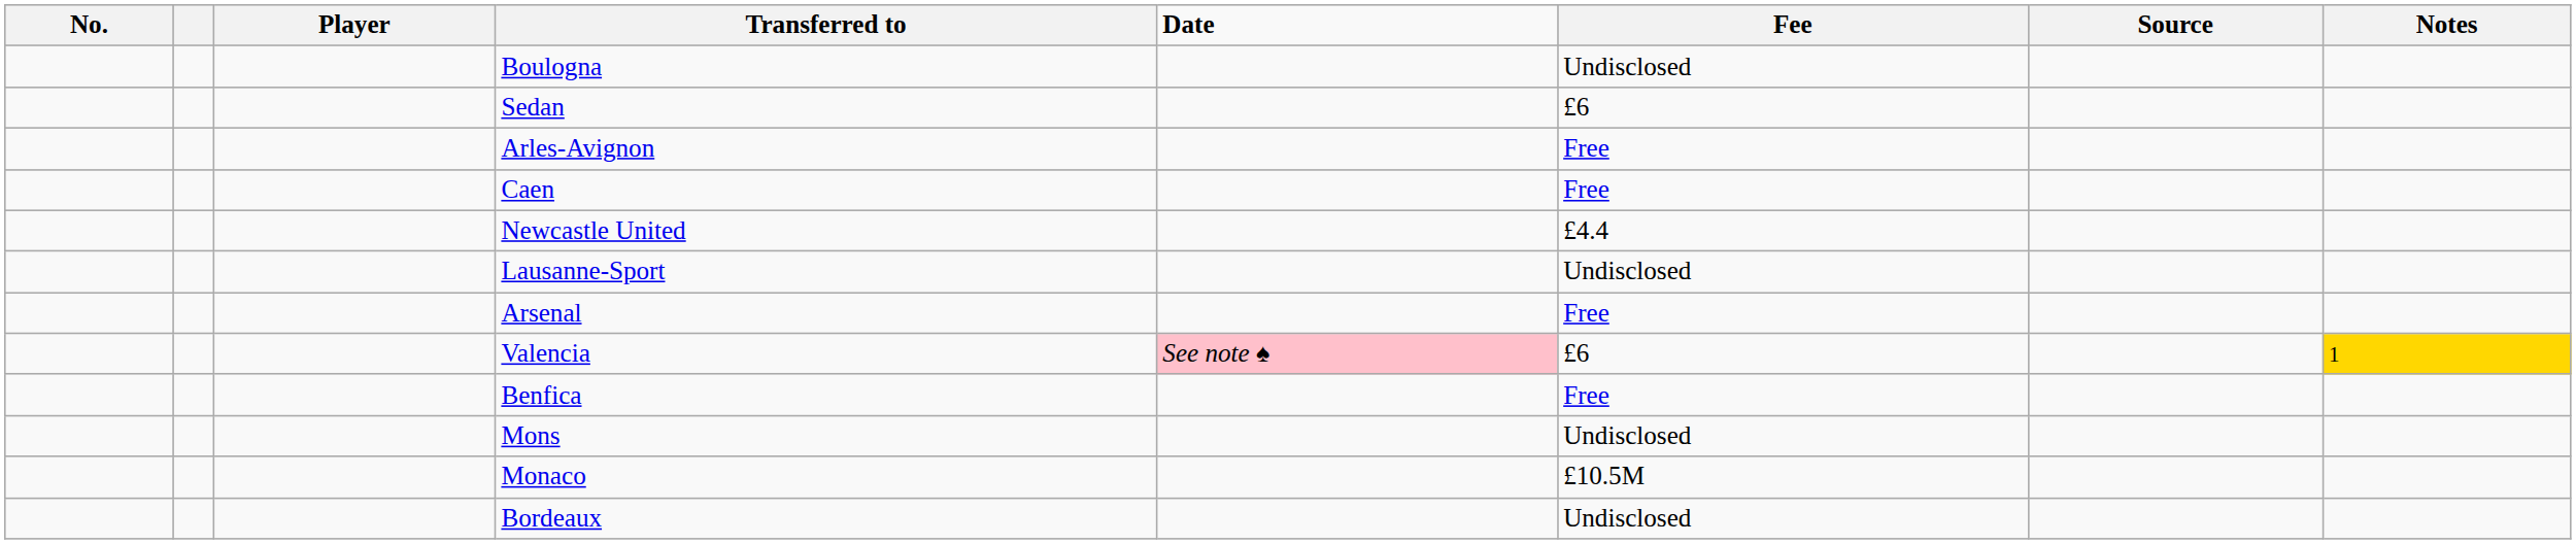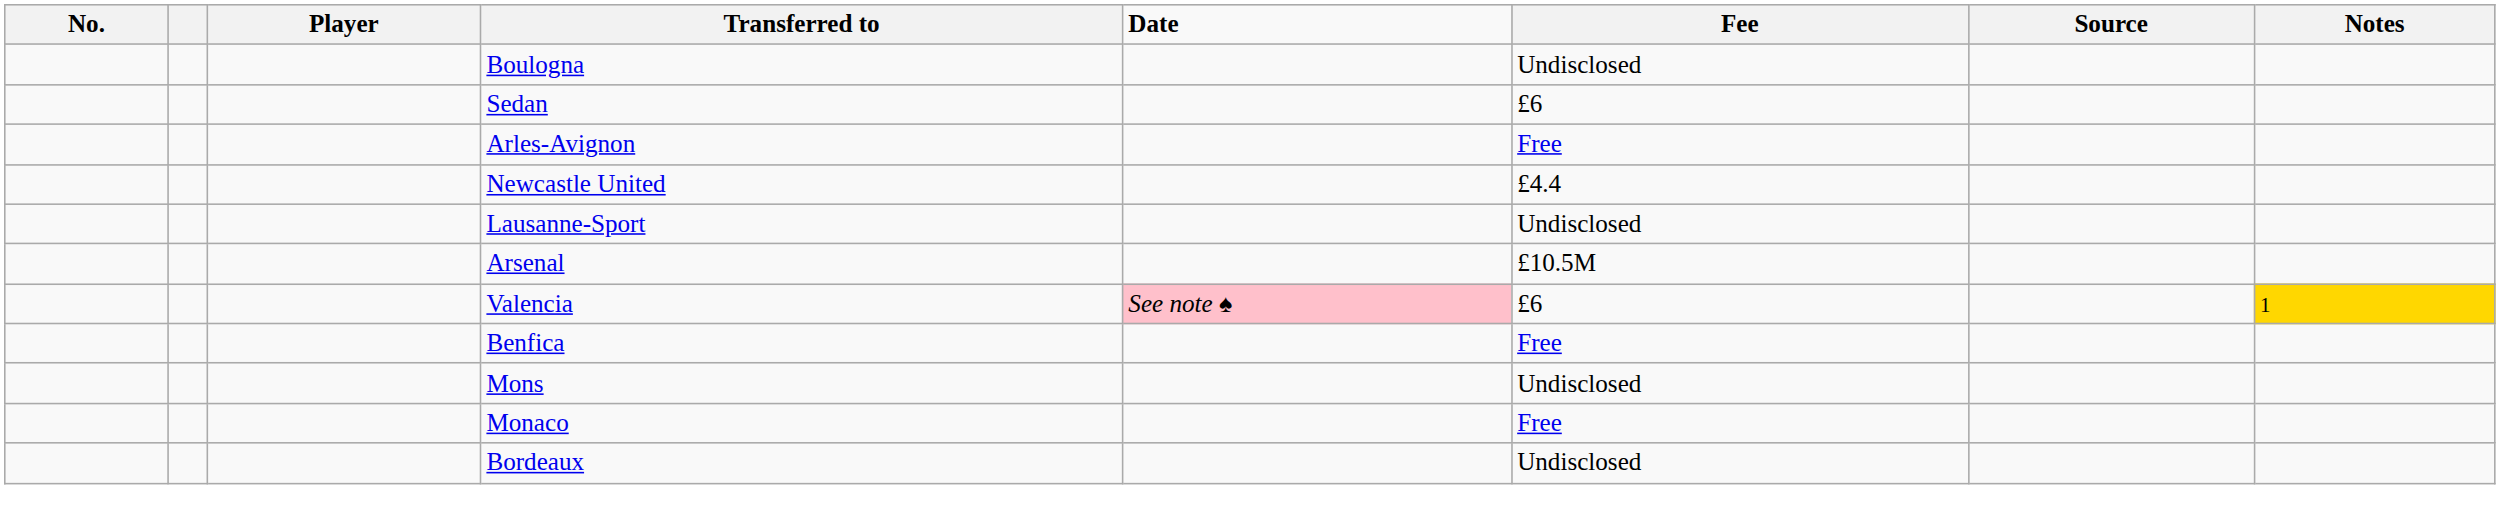 <table class="wikitable sortable" style="width:80%; text-align:center; font-size:100%; text-align:left;">
 <tr>
 <th>No.</th>
 <th></th>
 <th>Player</th>
 <th>Transferred to</th>
 <td><strong>Date</strong></td>
 <th>Fee</th>
 <th>Source</th>
 <th>Notes</th>
 </tr>
 <tr>
 <td></td>
 <td></td>
 <td></td>
 <td> <a href='#'>Boulogna</a></td>
 <td></td>
 <td>Undisclosed</td>
 <td></td>
 <td></td>
 </tr>
 <tr>
 <td></td>
 <td></td>
 <td></td>
 <td> <a href='#'>Sedan</a></td>
 <td></td>
 <td>£6</td>
 <td></td>
 <td></td>
 </tr>
 <tr>
 <td></td>
 <td></td>
 <td></td>
 <td> <a href='#'>Arles-Avignon</a></td>
 <td></td>
 <td><a href='#'>Free</a></td>
 <td></td>
 <td></td>
 </tr>
 <tr>
 <td></td>
 <td></td>
 <td></td>
-<td> <a href='#'>Caen</a></td>
-<td></td>
-<td><a href='#'>Free</a></td>
-<td></td>
-<td></td>
-</tr>
-<tr>
-<td></td>
-<td></td>
-<td></td>
 <td> <a href='#'>Newcastle United</a></td>
 <td></td>
 <td>£4.4</td>
 <td></td>
 <td></td>
 </tr>
 <tr>
 <td></td>
 <td></td>
 <td></td>
 <td> <a href='#'>Lausanne-Sport</a></td>
 <td></td>
 <td>Undisclosed</td>
 <td></td>
 <td></td>
 </tr>
 <tr>
 <td></td>
 <td></td>
 <td></td>
 <td> <a href='#'>Arsenal</a></td>
 <td></td>
-<td><a href='#'>Free</a></td>
+<td>£10.5M</td>
 <td></td>
 <td></td>
 </tr>
 <tr>
 <td></td>
 <td></td>
 <td></td>
 <td> <a href='#'>Valencia</a></td>
 <td style="background: pink;"><em>See note ♠</em></td>
 <td>£6</td>
 <td></td>
 <td style="background: gold;"><small>1</small></td>
 </tr>
 <tr>
 <td></td>
 <td></td>
 <td></td>
 <td> <a href='#'>Benfica</a></td>
 <td></td>
 <td><a href='#'>Free</a></td>
 <td></td>
 <td></td>
 </tr>
 <tr>
 <td></td>
 <td></td>
 <td></td>
 <td> <a href='#'>Mons</a></td>
 <td></td>
 <td>Undisclosed</td>
 <td></td>
 <td></td>
 </tr>
 <tr>
 <td></td>
 <td></td>
 <td></td>
 <td> <a href='#'>Monaco</a></td>
 <td></td>
-<td>£10.5M</td>
+<td><a href='#'>Free</a></td>
 <td></td>
 <td></td>
 </tr>
 <tr>
 <td></td>
 <td></td>
 <td></td>
 <td> <a href='#'>Bordeaux</a></td>
 <td></td>
 <td>Undisclosed</td>
 <td></td>
 <td></td>
 </tr>
 </table>
